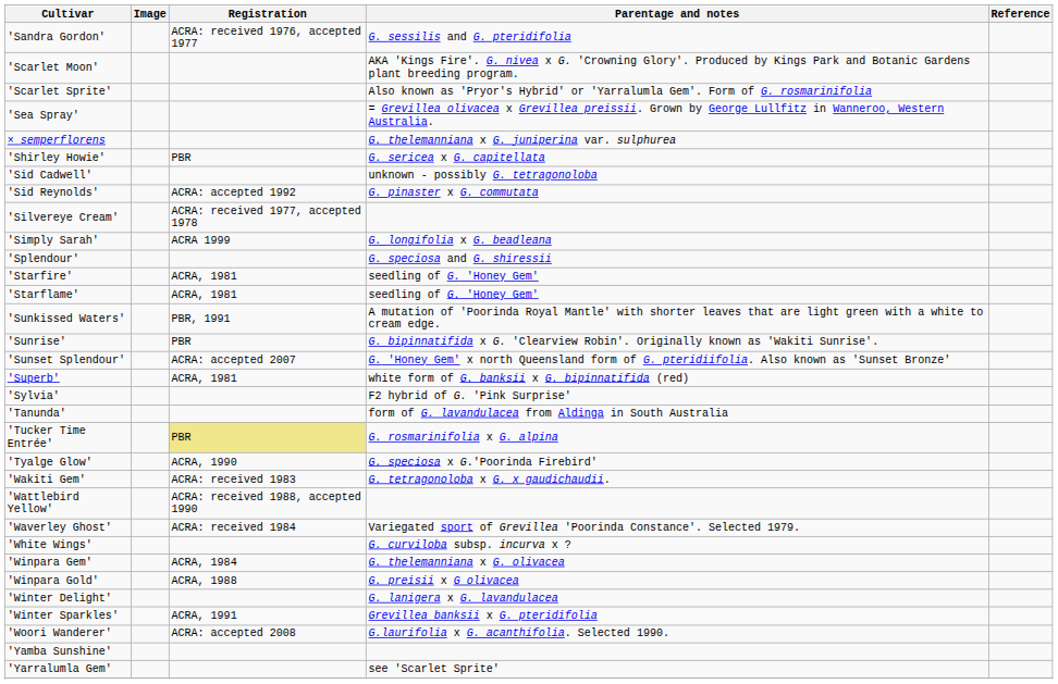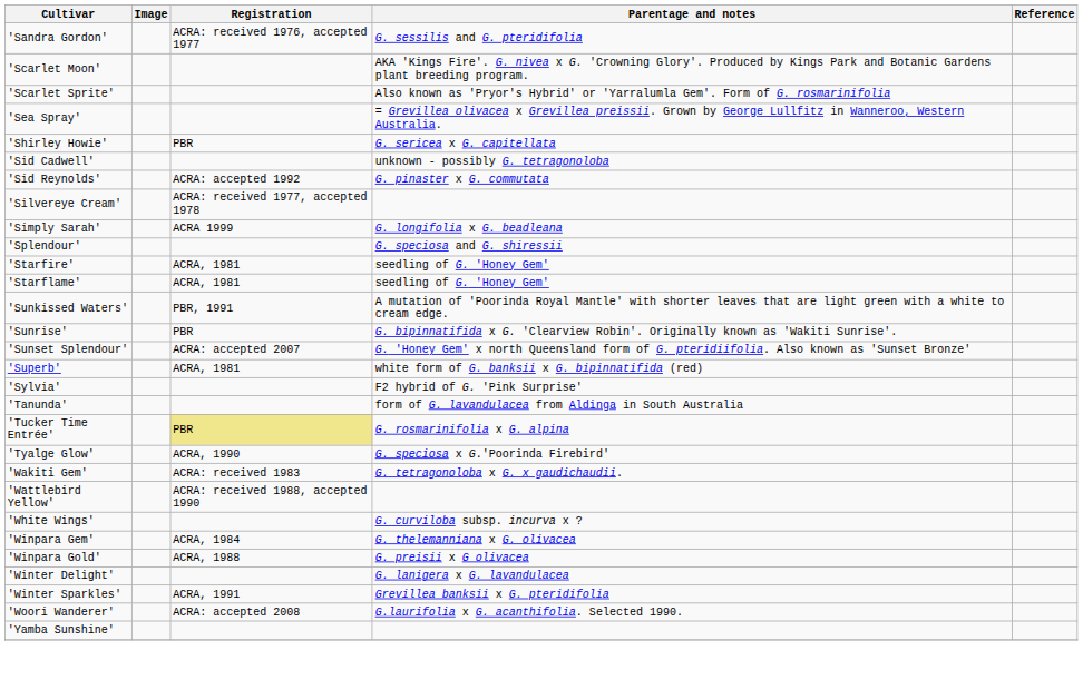 <table class="wikitable">
 <tr>
 <th>Cultivar</th>
 <th>Image</th>
 <th>Registration</th>
 <th>Parentage and notes</th>
 <th>Reference</th>
 </tr>
 <tr>
 <td>'Sandra Gordon'</td>
 <td></td>
 <td>ACRA: received 1976, accepted 1977</td>
 <td><a href='#'><em>G. sessilis</em></a> and <a href='#'><em>G. pteridifolia</em></a></td>
 <td>  </td>
 </tr>
 <tr>
 <td>'Scarlet Moon'</td>
 <td></td>
 <td></td>
 <td>AKA 'Kings Fire'. <a href='#'><em>G. nivea</em></a> x <em>G.</em> 'Crowning Glory'. Produced by Kings Park and Botanic Gardens plant breeding program.</td>
 <td></td>
 </tr>
 <tr>
 <td>'Scarlet Sprite'</td>
 <td></td>
 <td></td>
 <td>Also known as 'Pryor's Hybrid' or 'Yarralumla Gem'. Form of <em><a href='#'>G. rosmarinifolia</a></em></td>
 <td>  </td>
 </tr>
 <tr>
 <td>'Sea Spray'</td>
 <td></td>
 <td></td>
 <td>= <em><a href='#'>Grevillea olivacea</a></em> x <em><a href='#'>Grevillea preissii</a></em>. Grown by <a href='#'>George Lullfitz</a> in <a href='#'>Wanneroo, Western Australia</a>.</td>
-<td></td>
-</tr>
-<tr>
-<td><a href='#'>× <em>semperflorens</em></a></td>
-<td></td>
-<td></td>
-<td><a href='#'><em>G. thelemanniana</em></a> x <a href='#'><em>G. juniperina</em></a> var. <em>sulphurea</em></td>
 <td></td>
 </tr>
 <tr>
 <td>'Shirley Howie'</td>
 <td></td>
 <td>PBR</td>
 <td><a href='#'><em>G. sericea</em></a> x <a href='#'><em>G. capitellata</em></a></td>
 <td>  </td>
 </tr>
 <tr>
 <td>'Sid Cadwell'</td>
 <td></td>
 <td></td>
 <td>unknown - possibly <a href='#'><em>G. tetragonoloba</em></a></td>
 <td></td>
 </tr>
 <tr>
 <td>'Sid Reynolds'</td>
 <td></td>
 <td>ACRA: accepted 1992</td>
 <td><a href='#'><em>G. pinaster</em></a> x <a href='#'><em>G. commutata</em></a></td>
 <td></td>
 </tr>
 <tr>
 <td>'Silvereye Cream'</td>
 <td></td>
 <td>ACRA: received 1977, accepted 1978</td>
 <td></td>
 <td></td>
 </tr>
 <tr>
 <td>'Simply Sarah'</td>
 <td></td>
 <td>ACRA 1999</td>
 <td><a href='#'><em>G. longifolia</em></a> x <a href='#'><em>G. beadleana</em></a></td>
 <td></td>
 </tr>
 <tr>
 <td>'Splendour'</td>
 <td></td>
 <td></td>
 <td><a href='#'><em>G. speciosa</em></a> and <a href='#'><em>G. shiressii</em></a></td>
 <td></td>
 </tr>
 <tr>
 <td>'Starfire'</td>
 <td></td>
 <td>ACRA, 1981</td>
 <td>seedling of  <a href='#'><em>G.</em> 'Honey Gem'</a></td>
 <td> </td>
 </tr>
 <tr>
 <td>'Starflame'</td>
 <td></td>
 <td>ACRA, 1981</td>
 <td>seedling of  <a href='#'><em>G.</em> 'Honey Gem'</a></td>
 <td> </td>
 </tr>
 <tr>
 <td>'Sunkissed Waters'</td>
 <td></td>
 <td>PBR, 1991</td>
 <td>A mutation of 'Poorinda Royal Mantle' with shorter leaves that are light green with a white to cream edge.</td>
 <td></td>
 </tr>
 <tr>
 <td>'Sunrise'</td>
 <td></td>
 <td>PBR</td>
 <td><a href='#'><em>G. bipinnatifida</em></a> x <em>G.</em> 'Clearview Robin'. Originally known as 'Wakiti Sunrise'.</td>
 <td></td>
 </tr>
 <tr>
 <td>'Sunset Splendour'</td>
 <td></td>
 <td>ACRA: accepted 2007</td>
 <td><a href='#'><em>G.</em> 'Honey Gem'</a> x north Queensland form of <a href='#'><em>G. pteridiifolia</em></a>.  Also known as 'Sunset Bronze'</td>
 <td> </td>
 </tr>
 <tr>
 <td><a href='#'>'Superb'</a></td>
 <td></td>
 <td>ACRA, 1981</td>
 <td>white form of <em><a href='#'>G. banksii</a></em> x <em><a href='#'>G. bipinnatifida</a></em> (red)</td>
 <td> </td>
 </tr>
 <tr>
 <td>'Sylvia'</td>
 <td></td>
 <td></td>
 <td>F2 hybrid of <em>G.</em> 'Pink Surprise'</td>
 <td></td>
 </tr>
 <tr>
 <td>'Tanunda'</td>
 <td></td>
 <td></td>
 <td>form of <em><a href='#'>G. lavandulacea</a></em> from <a href='#'>Aldinga</a> in South Australia</td>
 <td><br></td>
 </tr>
 <tr>
 <td>'Tucker Time Entrée'</td>
 <td></td>
 <td style="background: khaki;">PBR</td>
 <td><em><a href='#'>G. rosmarinifolia</a></em> x <em><a href='#'>G. alpina</a></em></td>
 <td><br></td>
 </tr>
 <tr>
 <td>'Tyalge Glow'</td>
 <td></td>
 <td>ACRA, 1990</td>
 <td><em><a href='#'>G. speciosa</a></em> x <em>G</em>.'Poorinda Firebird'</td>
 <td></td>
 </tr>
 <tr>
 <td>'Wakiti Gem'</td>
 <td></td>
 <td>ACRA: received 1983</td>
 <td><em><a href='#'>G. tetragonoloba</a></em> x <em><a href='#'>G. x gaudichaudii</a></em>.</td>
 <td></td>
 </tr>
 <tr>
 <td>'Wattlebird Yellow'</td>
 <td></td>
 <td>ACRA: received 1988, accepted 1990</td>
 <td></td>
 <td></td>
 </tr>
 <tr>
-<td>'Waverley Ghost'</td>
-<td></td>
-<td>ACRA: received 1984</td>
-<td>Variegated <a href='#'>sport</a> of <em>Grevillea</em> 'Poorinda Constance'. Selected 1979.</td>
-<td></td>
-</tr>
-<tr>
 <td>'White Wings'</td>
 <td></td>
 <td></td>
 <td><a href='#'><em>G. curviloba</em></a> subsp. <em>incurva</em> x ?</td>
 <td></td>
 </tr>
 <tr>
 <td>'Winpara Gem'</td>
 <td></td>
 <td>ACRA, 1984</td>
 <td><em><a href='#'>G. thelemanniana</a></em> x <em><a href='#'>G. olivacea</a></em></td>
 <td> </td>
 </tr>
 <tr>
 <td>'Winpara Gold'</td>
 <td></td>
 <td>ACRA, 1988</td>
 <td><em><a href='#'>G. preisii</a></em>  x <em><a href='#'>G olivacea</a></em></td>
 <td> </td>
 </tr>
 <tr>
 <td>'Winter Delight'</td>
 <td></td>
 <td></td>
 <td><em><a href='#'>G. lanigera</a></em> x <em><a href='#'>G. lavandulacea</a></em></td>
 <td></td>
 </tr>
 <tr>
 <td>'Winter Sparkles'</td>
 <td></td>
 <td>ACRA, 1991</td>
 <td><em><a href='#'>Grevillea banksii</a></em> x <em><a href='#'>G. pteridifolia</a></em></td>
 <td> </td>
 </tr>
 <tr>
 <td>'Woori Wanderer'</td>
 <td></td>
 <td>ACRA: accepted 2008</td>
 <td><em><a href='#'>G.laurifolia</a></em> x <em><a href='#'>G. acanthifolia</a></em>. Selected 1990.</td>
 <td> </td>
 </tr>
 <tr>
 <td>'Yamba Sunshine'</td>
 <td></td>
 <td></td>
 <td></td>
 <td></td>
 </tr>
 <tr>
-<td>'Yarralumla Gem'</td>
-<td></td>
-<td></td>
-<td>see 'Scarlet Sprite'</td>
-<td></td>
-</tr>
-<tr>
 </tr>
 <tr>
 </tr>
 </table>
